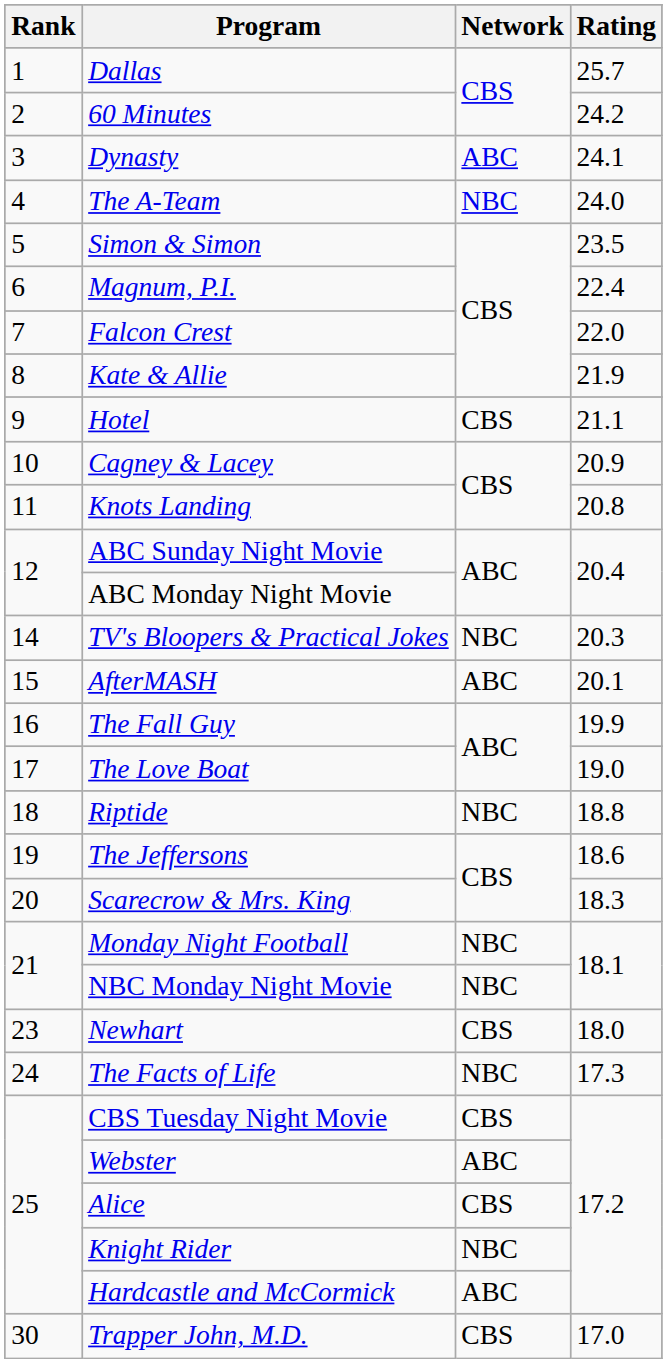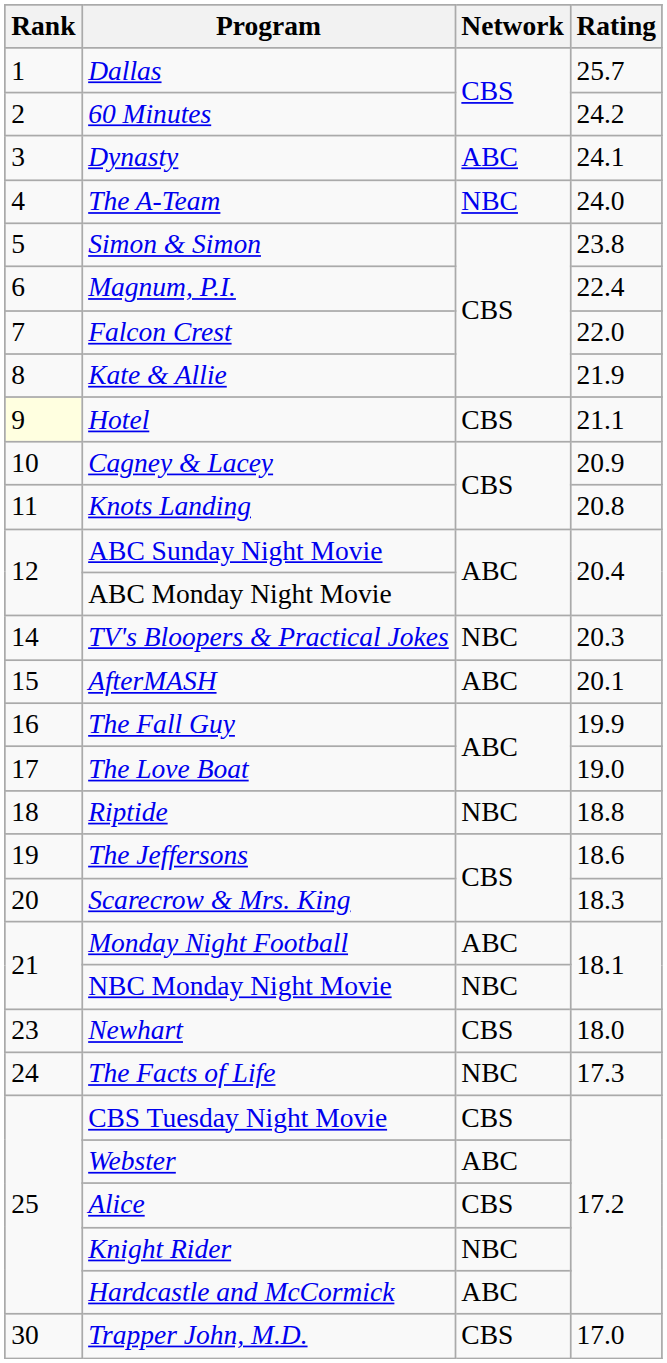 <table class="wikitable">
 <tr>
 <th>Rank</th>
 <th>Program</th>
 <th>Network</th>
 <th>Rating</th>
 </tr>
 <tr>
 <td>1</td>
 <td><em><a href='#'>Dallas</a></em></td>
 <td rowspan="2"><a href='#'>CBS</a></td>
 <td>25.7</td>
 </tr>
 <tr>
 <td>2</td>
 <td><em><a href='#'>60 Minutes</a></em></td>
 <td>24.2</td>
 </tr>
 <tr>
 <td>3</td>
 <td><em><a href='#'>Dynasty</a></em></td>
 <td><a href='#'>ABC</a></td>
 <td>24.1</td>
 </tr>
 <tr>
 <td>4</td>
 <td><em><a href='#'>The A-Team</a></em></td>
 <td><a href='#'>NBC</a></td>
 <td>24.0</td>
 </tr>
 <tr>
 <td>5</td>
 <td><em><a href='#'>Simon & Simon</a></em></td>
 <td rowspan="4">CBS</td>
-<td>23.5</td>
+<td>23.8</td>
 </tr>
 <tr>
 <td>6</td>
 <td><em><a href='#'>Magnum, P.I.</a></em></td>
 <td>22.4</td>
 </tr>
 <tr>
 <td>7</td>
 <td><em><a href='#'>Falcon Crest</a></em></td>
 <td>22.0</td>
 </tr>
 <tr>
 <td>8</td>
 <td><em><a href='#'>Kate & Allie</a></em></td>
 <td>21.9</td>
 </tr>
 <tr>
-<td>9</td>
+<td style="background: lightyellow;">9</td>
 <td><em><a href='#'>Hotel</a></em></td>
 <td>CBS</td>
 <td>21.1</td>
 </tr>
 <tr>
 <td>10</td>
 <td><em><a href='#'>Cagney & Lacey</a></em></td>
 <td rowspan="2">CBS</td>
 <td>20.9</td>
 </tr>
 <tr>
 <td>11</td>
 <td><em><a href='#'>Knots Landing</a></em></td>
 <td>20.8</td>
 </tr>
 <tr>
 <td rowspan="2">12</td>
 <td><a href='#'>ABC Sunday Night Movie</a></td>
 <td rowspan="2">ABC</td>
 <td rowspan="2">20.4</td>
 </tr>
 <tr>
 <td>ABC Monday Night Movie</td>
 </tr>
 <tr>
 <td>14</td>
 <td><em><a href='#'>TV's Bloopers & Practical Jokes</a></em></td>
 <td>NBC</td>
 <td>20.3</td>
 </tr>
 <tr>
 <td>15</td>
 <td><em><a href='#'>AfterMASH</a></em></td>
 <td>ABC</td>
 <td>20.1</td>
 </tr>
 <tr>
 <td>16</td>
 <td><em><a href='#'>The Fall Guy</a></em></td>
 <td rowspan="2">ABC</td>
 <td>19.9</td>
 </tr>
 <tr>
 <td>17</td>
 <td><em><a href='#'>The Love Boat</a></em></td>
 <td>19.0</td>
 </tr>
 <tr>
 <td>18</td>
 <td><em><a href='#'>Riptide</a></em></td>
 <td>NBC</td>
 <td>18.8</td>
 </tr>
 <tr>
 <td>19</td>
 <td><em><a href='#'>The Jeffersons</a></em></td>
 <td rowspan="2">CBS</td>
 <td>18.6</td>
 </tr>
 <tr>
 <td>20</td>
 <td><em><a href='#'>Scarecrow & Mrs. King</a></em></td>
 <td>18.3</td>
 </tr>
 <tr>
 <td rowspan="2">21</td>
 <td><em><a href='#'>Monday Night Football</a></em></td>
-<td>NBC</td>
+<td>ABC</td>
 <td rowspan="2">18.1</td>
 </tr>
 <tr>
 <td><a href='#'>NBC Monday Night Movie</a></td>
 <td>NBC</td>
 </tr>
 <tr>
 <td>23</td>
 <td><em><a href='#'>Newhart</a></em></td>
 <td>CBS</td>
 <td>18.0</td>
 </tr>
 <tr>
 <td>24</td>
 <td><em><a href='#'>The Facts of Life</a></em></td>
 <td>NBC</td>
 <td>17.3</td>
 </tr>
 <tr>
 <td rowspan="5">25</td>
 <td><a href='#'>CBS Tuesday Night Movie</a></td>
 <td>CBS</td>
 <td rowspan="5">17.2</td>
 </tr>
 <tr>
 <td><em><a href='#'>Webster</a></em></td>
 <td>ABC</td>
 </tr>
 <tr>
 <td><em><a href='#'>Alice</a></em></td>
 <td>CBS</td>
 </tr>
 <tr>
 <td><em><a href='#'>Knight Rider</a></em></td>
 <td>NBC</td>
 </tr>
 <tr>
 <td><em><a href='#'>Hardcastle and McCormick</a></em></td>
 <td>ABC</td>
 </tr>
 <tr>
 <td>30</td>
 <td><em><a href='#'>Trapper John, M.D.</a></em></td>
 <td>CBS</td>
 <td>17.0</td>
 </tr>
 </table>
